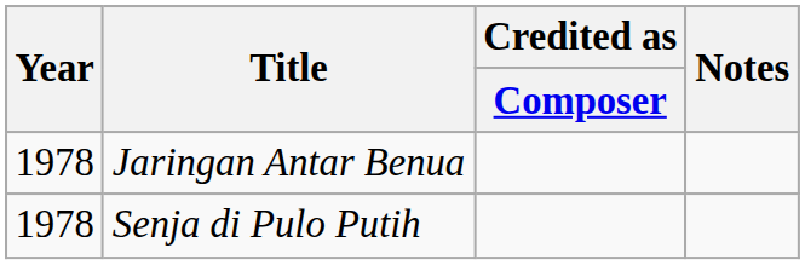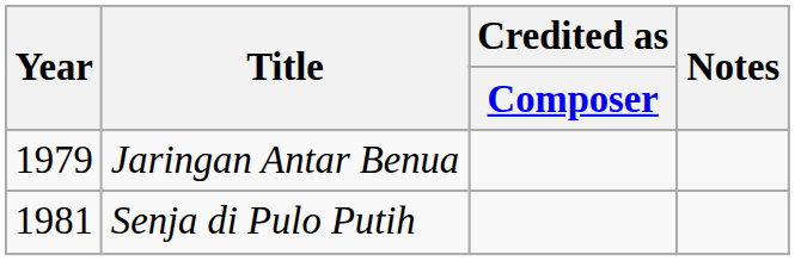 <table class="wikitable plainrowheaders sortable">
 <tr>
 <th rowspan="2" scope="col">Year</th>
 <th rowspan="2" scope="col">Title</th>
 <th scope="col">Credited as</th>
 <th rowspan="2" scope="col" class="unsortable">Notes</th>
 </tr>
 <tr>
 <th><a href='#'>Composer</a></th>
 </tr>
 <tr>
-<td>1978</td>
+<td>1979</td>
 <td><em>Jaringan Antar Benua</em></td>
 <td></td>
 <td></td>
 </tr>
 <tr>
-<td>1978</td>
+<td>1981</td>
 <td><em>Senja di Pulo Putih</em></td>
 <td></td>
 <td></td>
 </tr>
 </table>
